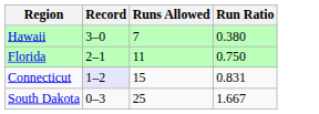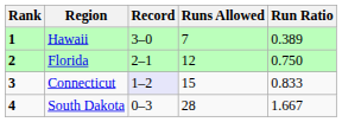 <table class="wikitable">
 <tr>
+<th>Rank</th>
 <th>Region</th>
 <th>Record</th>
 <th>Runs Allowed</th>
 <th>Run Ratio</th>
 </tr>
 <tr style="background:#bfb;">
+<td><strong>1</strong></td>
 <td> <a href='#'>Hawaii</a></td>
 <td>3–0</td>
 <td>7</td>
-<td>0.380</td>
+<td>0.389</td>
 </tr>
 <tr style="background:#bfb;">
+<td><strong>2</strong></td>
 <td> <a href='#'>Florida</a></td>
 <td>2–1</td>
-<td>11</td>
+<td>12</td>
 <td>0.750</td>
 </tr>
 <tr>
+<td><strong>3</strong></td>
 <td> <a href='#'>Connecticut</a></td>
 <td style="background: lavender;">1–2</td>
 <td>15</td>
-<td>0.831</td>
+<td>0.833</td>
 </tr>
 <tr>
+<td><strong>4</strong></td>
 <td> <a href='#'>South Dakota</a></td>
 <td>0–3</td>
-<td>25</td>
+<td>28</td>
 <td>1.667</td>
 </tr>
 </table>
